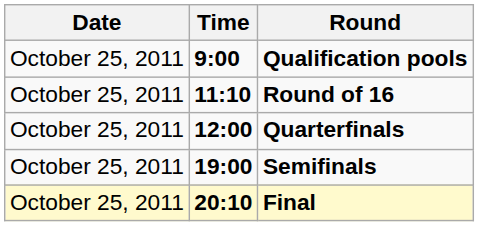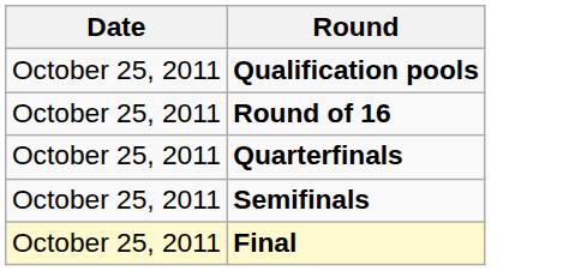 <table class="wikitable">
 <tr>
 <th>Date</th>
-<th>Time</th>
 <th>Round</th>
 </tr>
 <tr>
 <td>October 25, 2011</td>
-<td><strong>9:00</strong></td>
 <td><strong>Qualification pools</strong></td>
 </tr>
 <tr>
 <td>October 25, 2011</td>
-<td><strong>11:10</strong></td>
 <td><strong>Round of 16</strong></td>
 </tr>
 <tr>
 <td>October 25, 2011</td>
-<td><strong>12:00</strong></td>
 <td><strong>Quarterfinals</strong></td>
 </tr>
 <tr>
 <td>October 25, 2011</td>
-<td><strong>19:00</strong></td>
 <td><strong>Semifinals</strong></td>
 </tr>
 <tr style=background:lemonchiffon>
 <td>October 25, 2011</td>
-<td><strong>20:10</strong></td>
 <td><strong>Final</strong></td>
 </tr>
 </table>
